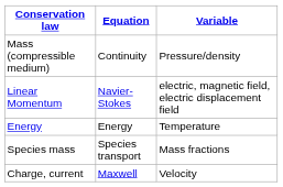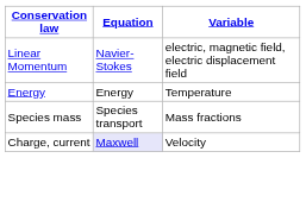 <table border="2" cellspacing="0" align="right" width="400" cellpadding="3" rules="all" style="border-collapse:collapse; empty-cells:show; margin: 1em 0em 1em 1em; border: solid 1px #aaaaaa;">
 <tr class="hintergrundfarbe6">
 <th><a href='#'>Conservation law</a></th>
 <th><a href='#'>Equation</a></th>
 <th><a href='#'>Variable</a></th>
-</tr>
-<tr>
-<td>Mass (compressible medium)</td>
-<td>Continuity</td>
-<td>Pressure/density</td>
 </tr>
 <tr>
 <td><a href='#'>Linear Momentum</a></td>
 <td><a href='#'>Navier-Stokes</a></td>
 <td>electric, magnetic field, electric displacement field</td>
 </tr>
 <tr>
 <td><a href='#'>Energy</a></td>
 <td>Energy</td>
 <td>Temperature</td>
 </tr>
 <tr>
 <td>Species mass</td>
 <td>Species transport</td>
 <td>Mass fractions</td>
 </tr>
 <tr>
 <td>Charge, current</td>
-<td><a href='#'>Maxwell</a></td>
+<td style="background: lavender;"><a href='#'>Maxwell</a></td>
 <td>Velocity</td>
 </tr>
 </table>
